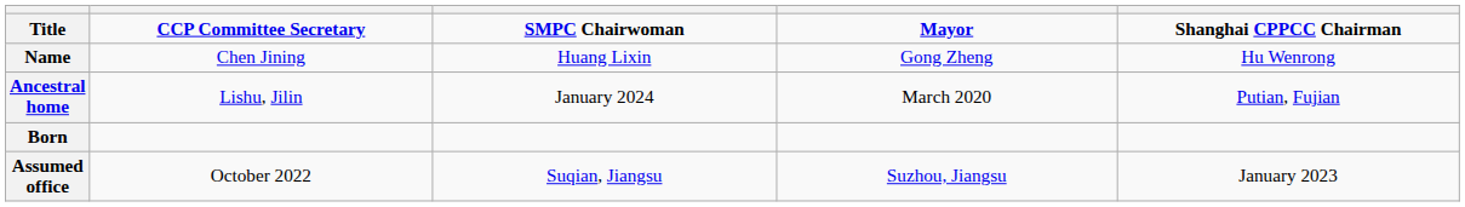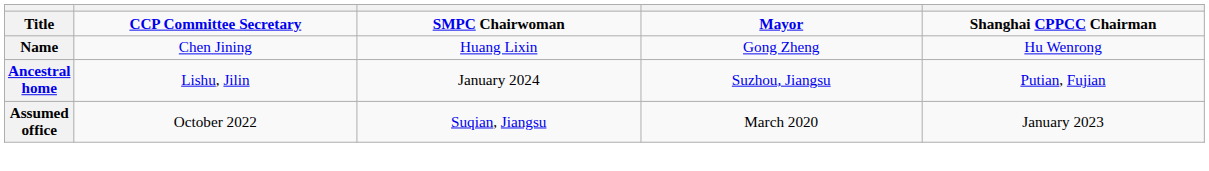 <table class="wikitable" style="margin:1em auto 1em auto; text-align:center">
 <tr>
 <th></th>
 <th style="width:25%"></th>
 <th style="width:25%"></th>
 <th style="width:25%"></th>
 <th style="width:25%"></th>
 </tr>
 <tr>
 <th>Title</th>
 <td style="text-align:center;"><strong><a href='#'>CCP Committee Secretary</a></strong></td>
 <td style="text-align:center;"><strong><a href='#'>SMPC</a> Chairwoman</strong></td>
 <td style="text-align:center;"><strong><a href='#'>Mayor</a></strong></td>
 <td style="text-align:center;"><strong>Shanghai <a href='#'>CPPCC</a> Chairman</strong></td>
 </tr>
 <tr>
 <th>Name</th>
 <td><a href='#'>Chen Jining</a></td>
 <td><a href='#'>Huang Lixin</a></td>
 <td><a href='#'>Gong Zheng</a></td>
 <td><a href='#'>Hu Wenrong</a></td>
 </tr>
 <tr>
 <th><a href='#'>Ancestral home</a></th>
 <td><a href='#'>Lishu</a>, <a href='#'>Jilin</a></td>
 <td>January 2024</td>
-<td>March 2020</td>
+<td><a href='#'>Suzhou, Jiangsu</a></td>
 <td><a href='#'>Putian</a>, <a href='#'>Fujian</a></td>
-</tr>
-<tr>
-<th>Born</th>
-<td></td>
-<td></td>
-<td></td>
-<td></td>
 </tr>
 <tr>
 <th>Assumed office</th>
 <td>October 2022</td>
 <td><a href='#'>Suqian</a>, <a href='#'>Jiangsu</a></td>
-<td><a href='#'>Suzhou, Jiangsu</a></td>
+<td>March 2020</td>
 <td>January 2023</td>
 </tr>
 </table>
